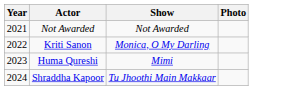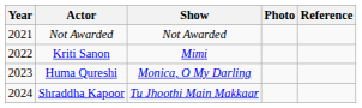 <table class="wikitable sortable" style="text-align:center;">
 <tr>
 <th>Year</th>
 <th>Actor</th>
 <th>Show</th>
 <th>Photo</th>
+<th>Reference</th>
 </tr>
 <tr>
 <td>2021</td>
 <td><em>Not Awarded</em></td>
 <td><em>Not Awarded</em></td>
 <td></td>
+<td></td>
 </tr>
 <tr>
 <td>2022</td>
 <td><a href='#'>Kriti Sanon</a></td>
-<td><em><a href='#'>Monica, O My Darling</a></em></td>
+<td><em><a href='#'>Mimi</a></em></td>
+<td></td>
 <td></td>
 </tr>
 <tr>
 <td>2023</td>
 <td><a href='#'>Huma Qureshi</a></td>
-<td><em><a href='#'>Mimi</a></em></td>
+<td><em><a href='#'>Monica, O My Darling</a></em></td>
+<td></td>
 <td></td>
 </tr>
 <tr>
 <td>2024</td>
 <td><a href='#'>Shraddha Kapoor</a></td>
 <td><em><a href='#'>Tu Jhoothi Main Makkaar</a></em></td>
 <td></td>
+<td></td>
 </tr>
 </table>
